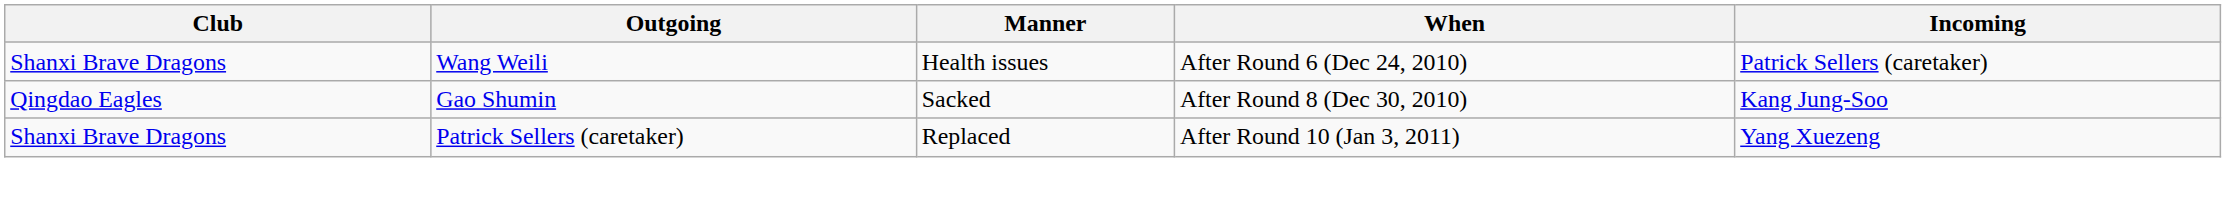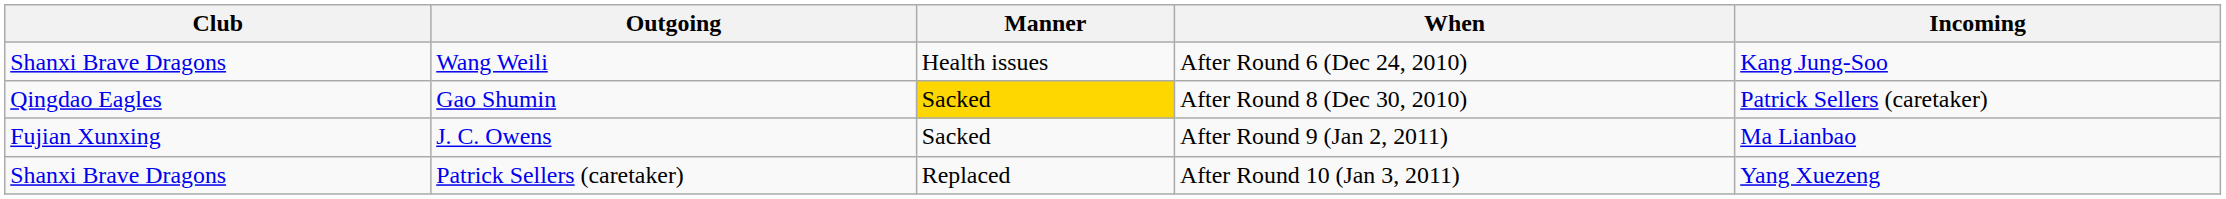 <table class=wikitable width=75%>
 <tr>
 <th>Club</th>
 <th>Outgoing</th>
 <th>Manner</th>
 <th>When</th>
 <th>Incoming</th>
 </tr>
 <tr>
 <td><a href='#'>Shanxi Brave Dragons</a></td>
 <td> <a href='#'>Wang Weili</a></td>
 <td>Health issues</td>
 <td>After Round 6 (Dec 24, 2010)</td>
-<td> <a href='#'>Patrick Sellers</a> (caretaker)</td>
+<td> <a href='#'>Kang Jung-Soo</a></td>
 </tr>
 <tr>
 <td><a href='#'>Qingdao Eagles</a></td>
 <td> <a href='#'>Gao Shumin</a></td>
+<td style="background: gold;">Sacked</td>
+<td>After Round 8 (Dec 30, 2010)</td>
+<td> <a href='#'>Patrick Sellers</a> (caretaker)</td>
+</tr>
+<tr>
+<td><a href='#'>Fujian Xunxing</a></td>
+<td> <a href='#'>J. C. Owens</a></td>
 <td>Sacked</td>
-<td>After Round 8 (Dec 30, 2010)</td>
-<td> <a href='#'>Kang Jung-Soo</a></td>
+<td>After Round 9 (Jan 2, 2011)</td>
+<td> <a href='#'>Ma Lianbao</a></td>
 </tr>
 <tr>
 <td><a href='#'>Shanxi Brave Dragons</a></td>
 <td> <a href='#'>Patrick Sellers</a> (caretaker)</td>
 <td>Replaced</td>
 <td>After Round 10 (Jan 3, 2011)</td>
 <td> <a href='#'>Yang Xuezeng</a></td>
 </tr>
 </table>
